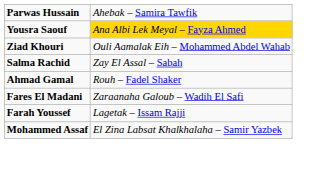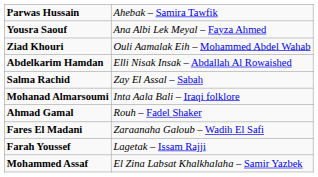 <table class="wikitable">
 <tr>
 <td><strong>Parwas Hussain</strong></td>
 <td><em>Ahebak</em> – <a href='#'>Samira Tawfik</a></td>
 </tr>
 <tr>
 <td><strong>Yousra Saouf</strong></td>
-<td style="background: gold;"><em>Ana Albi Lek Meyal</em> – <a href='#'>Fayza Ahmed</a></td>
+<td><em>Ana Albi Lek Meyal</em> – <a href='#'>Fayza Ahmed</a></td>
 </tr>
 <tr>
 <td><strong>Ziad Khouri</strong></td>
 <td><em>Ouli Aamalak Eih</em> – <a href='#'>Mohammed Abdel Wahab</a></td>
 </tr>
 <tr>
+<td><strong>Abdelkarim Hamdan</strong></td>
+<td><em>Elli Nisak Insak</em> – <a href='#'>Abdallah Al Rowaished</a></td>
+</tr>
+<tr>
 <td><strong>Salma Rachid</strong></td>
 <td><em>Zay El Assal</em> – <a href='#'>Sabah</a></td>
+</tr>
+<tr>
+<td><strong>Mohanad Almarsoumi</strong></td>
+<td><em>Inta Aala Bali</em> – <a href='#'>Iraqi folklore</a></td>
 </tr>
 <tr>
 <td><strong>Ahmad Gamal</strong></td>
 <td><em>Rouh</em> – <a href='#'>Fadel Shaker</a></td>
 </tr>
 <tr>
 <td><strong>Fares El Madani</strong></td>
 <td><em>Zaraanaha Galoub</em> – <a href='#'>Wadih El Safi</a></td>
 </tr>
 <tr>
 <td><strong>Farah Youssef</strong></td>
 <td><em>Lagetak</em> – <a href='#'>Issam Rajji</a></td>
 </tr>
 <tr>
 <td><strong>Mohammed Assaf</strong></td>
 <td><em>El Zina Labsat Khalkhalaha</em> – <a href='#'>Samir Yazbek</a></td>
 </tr>
 </table>
